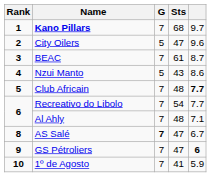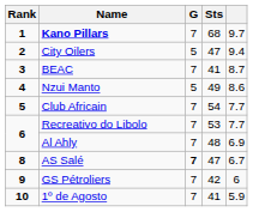 <table class="wikitable" style="text-align:center; font-size:90%;">
 <tr>
 <th width=10px>Rank</th>
 <th width=175px>Name</th>
 <th width=15px>G</th>
 <th width=10px>Sts</th>
 <th width=10px></th>
 </tr>
 <tr>
 <td><strong>1</strong></td>
 <td align=left> <strong><a href='#'>Kano Pillars</a></strong></td>
 <td>7</td>
 <td>68</td>
 <td>9.7</td>
 </tr>
 <tr>
 <td><strong>2</strong></td>
 <td align=left> <a href='#'>City Oilers</a></td>
 <td>5</td>
 <td>47</td>
-<td>9.6</td>
+<td>9.4</td>
 </tr>
 <tr>
 <td><strong>3</strong></td>
 <td align=left> <a href='#'>BEAC</a></td>
 <td>7</td>
-<td>61</td>
+<td>41</td>
 <td>8.7</td>
 </tr>
 <tr>
 <td><strong>4</strong></td>
 <td align=left> <a href='#'>Nzui Manto</a></td>
 <td>5</td>
-<td>43</td>
+<td>49</td>
 <td>8.6</td>
 </tr>
 <tr>
 <td><strong>5</strong></td>
 <td align=left> <a href='#'>Club Africain</a></td>
 <td>7</td>
-<td>48</td>
-<td><strong>7.7</strong></td>
+<td>54</td>
+<td>7.7</td>
 </tr>
 <tr>
 <td rowspan=2><strong>6</strong></td>
 <td align=left> <a href='#'>Recreativo do Libolo</a></td>
 <td>7</td>
-<td>54</td>
+<td>53</td>
 <td>7.7</td>
 </tr>
 <tr>
 <td align=left> <a href='#'>Al Ahly</a></td>
 <td>7</td>
 <td>48</td>
-<td>7.1</td>
+<td>6.9</td>
 </tr>
 <tr>
 <td><strong>8</strong></td>
 <td align=left> <a href='#'>AS Salé</a></td>
 <td><strong>7</strong></td>
 <td>47</td>
 <td>6.7</td>
 </tr>
 <tr>
 <td><strong>9</strong></td>
 <td align=left> <a href='#'>GS Pétroliers</a></td>
 <td>7</td>
-<td>47</td>
-<td><strong>6</strong></td>
+<td>42</td>
+<td>6</td>
 </tr>
 <tr>
 <td><strong>10</strong></td>
 <td align=left> <a href='#'>1º de Agosto</a></td>
 <td>7</td>
 <td>41</td>
 <td>5.9</td>
 </tr>
 </table>
